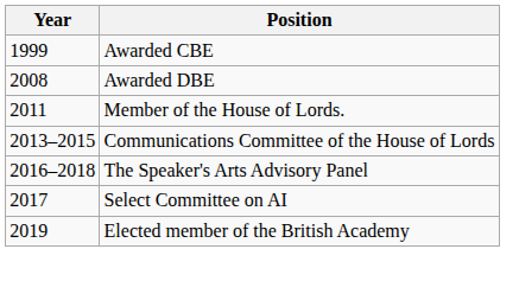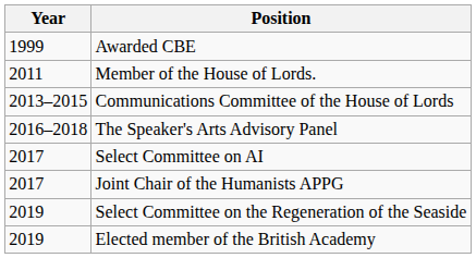 <table class="wikitable">
 <tr>
 <th>Year</th>
 <th>Position</th>
 </tr>
 <tr>
 <td>1999</td>
 <td>Awarded CBE</td>
-</tr>
-<tr>
-<td>2008</td>
-<td>Awarded DBE</td>
 </tr>
 <tr>
 <td>2011</td>
 <td>Member of the House of Lords.</td>
 </tr>
 <tr>
 <td>2013–2015</td>
 <td>Communications Committee of the House of Lords</td>
 </tr>
 <tr>
 <td>2016–2018</td>
 <td>The Speaker's Arts Advisory Panel</td>
 </tr>
 <tr>
 <td>2017</td>
 <td>Select Committee on AI</td>
 </tr>
 <tr>
+<td>2017</td>
+<td>Joint Chair of the Humanists APPG</td>
+</tr>
+<tr>
+<td>2019</td>
+<td>Select Committee on the Regeneration of the Seaside</td>
+</tr>
+<tr>
 <td>2019</td>
 <td>Elected member of the British Academy</td>
 </tr>
 </table>
